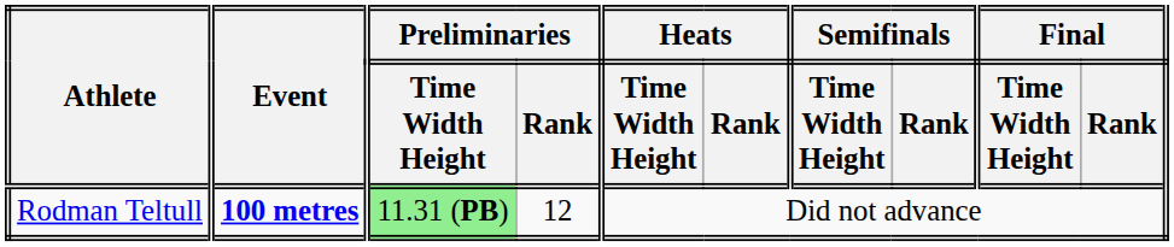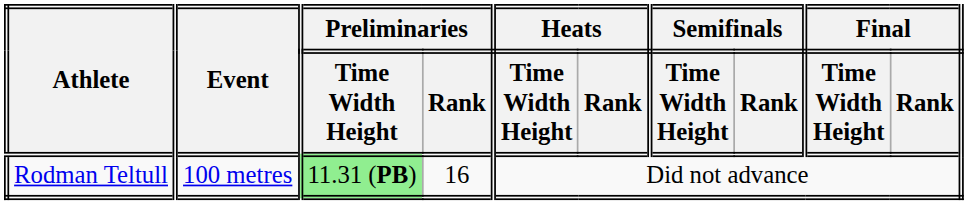 <table class=wikitable style="font-size:90%; border: double;">
 <tr>
 <th rowspan="2" style="border-right:double">Athlete</th>
 <th rowspan="2" style="border-right:double">Event</th>
 <th colspan="2" style="border-right:double; border-bottom:double;">Preliminaries</th>
 <th colspan="2" style="border-right:double; border-bottom:double;">Heats</th>
 <th colspan="2" style="border-right:double; border-bottom:double;">Semifinals</th>
 <th colspan="2" style="border-right:double; border-bottom:double;">Final</th>
 </tr>
 <tr>
 <th>Time<br>Width<br>Height</th>
 <th style="border-right:double">Rank</th>
 <th>Time<br>Width<br>Height</th>
 <th style="border-right:double">Rank</th>
 <th>Time<br>Width<br>Height</th>
 <th style="border-right:double">Rank</th>
 <th>Time<br>Width<br>Height</th>
 <th style="border-right:double">Rank</th>
 </tr>
 <tr style="border-top: double;">
 <td style="border-right:double"><a href='#'>Rodman Teltull</a></td>
-<td style="border-right:double"><strong><a href='#'>100 metres</a></strong></td>
+<td style="border-right:double"><a href='#'>100 metres</a></td>
 <td align=center style="background: lightgreen;">11.31 (<strong>PB</strong>)</td>
-<td style="border-right:double" align=center>12</td>
+<td style="border-right:double" align=center>16</td>
 <td colspan="6" align=center>Did not advance</td>
 </tr>
 </table>
